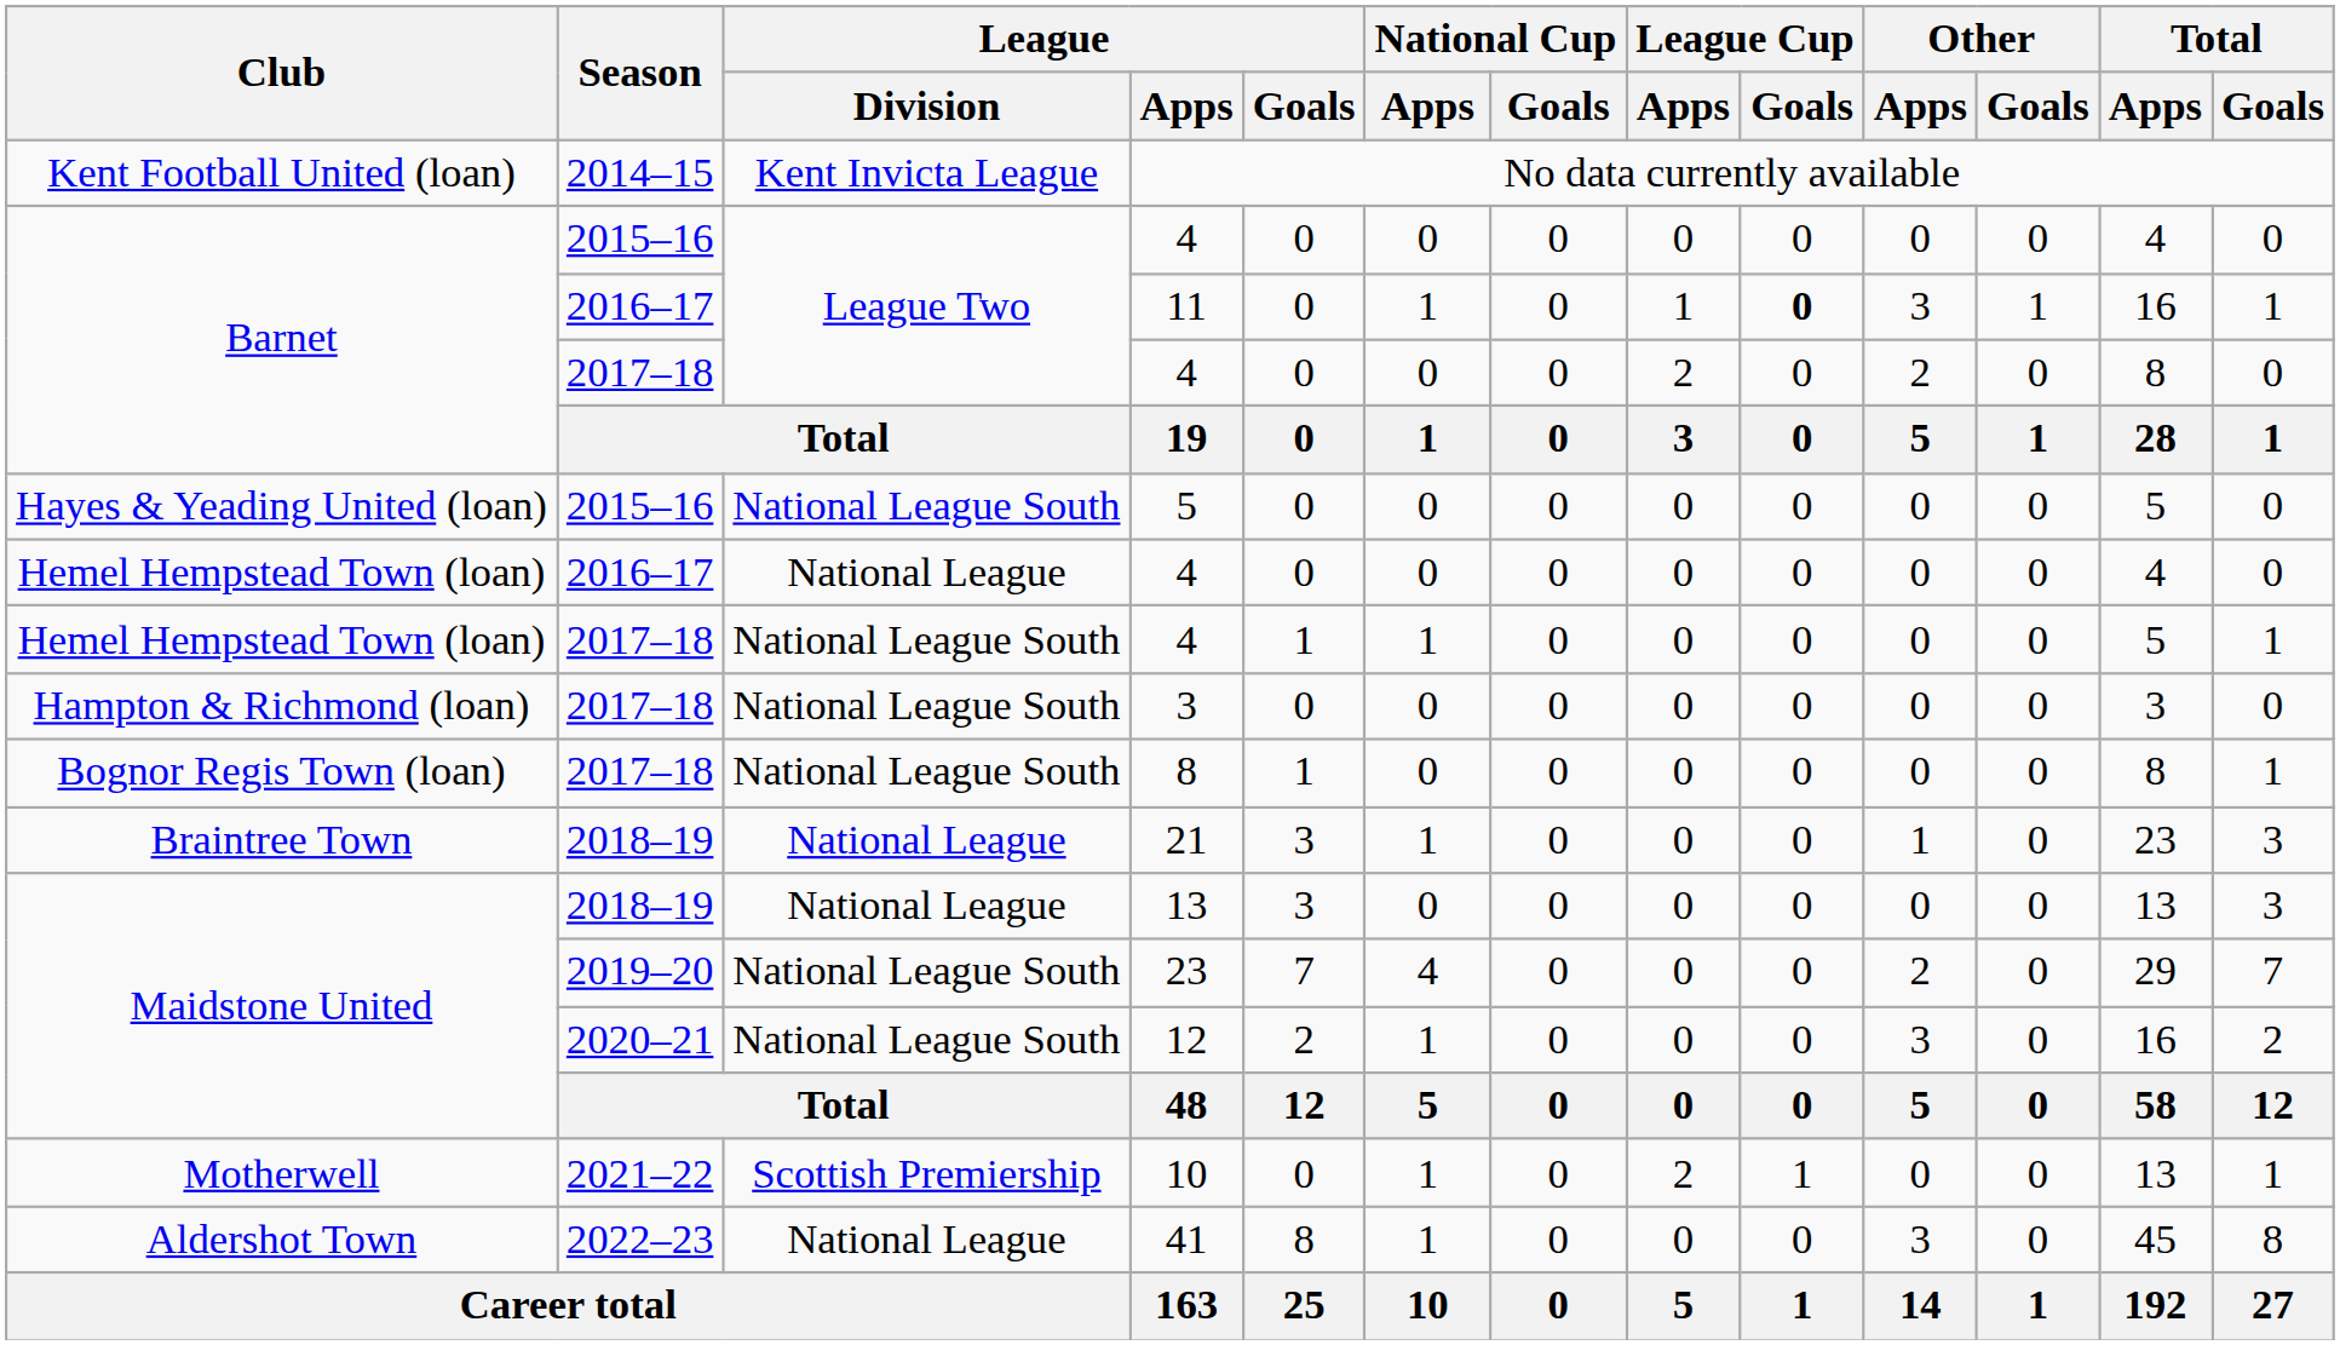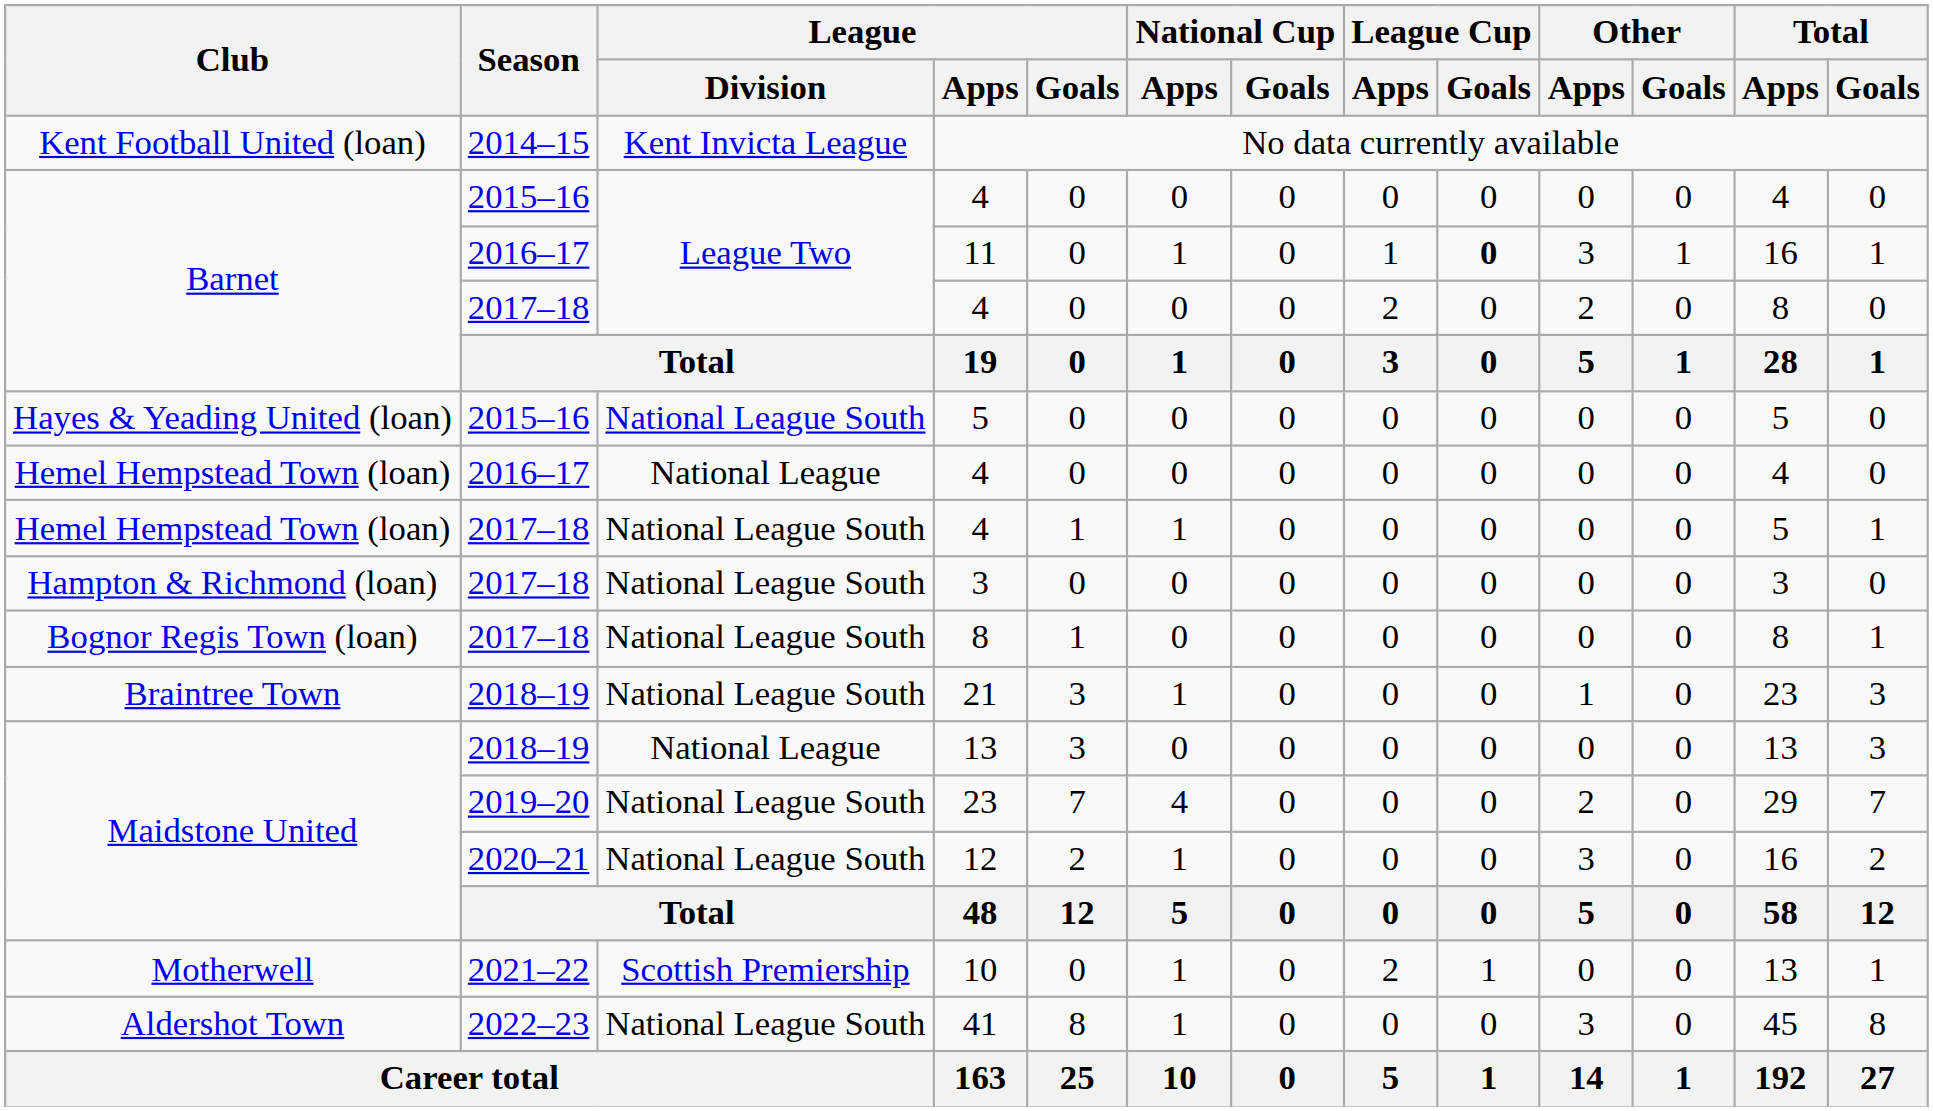 <table class="wikitable" style="text-align:center">
 <tr>
 <th rowspan=2>Club</th>
 <th rowspan=2>Season</th>
 <th colspan=3>League</th>
 <th colspan=2>National Cup</th>
 <th colspan=2>League Cup</th>
 <th colspan=2>Other</th>
 <th colspan=2>Total</th>
 </tr>
 <tr>
 <th>Division</th>
 <th>Apps</th>
 <th>Goals</th>
 <th>Apps</th>
 <th>Goals</th>
 <th>Apps</th>
 <th>Goals</th>
 <th>Apps</th>
 <th>Goals</th>
 <th>Apps</th>
 <th>Goals</th>
 </tr>
 <tr>
 <td><a href='#'>Kent Football United</a> (loan)</td>
 <td><a href='#'>2014–15</a></td>
 <td><a href='#'>Kent Invicta League</a></td>
 <td colspan="10">No data currently available</td>
 </tr>
 <tr>
 <td rowspan="4"><a href='#'>Barnet</a></td>
 <td><a href='#'>2015–16</a></td>
 <td rowspan="3"><a href='#'>League Two</a></td>
 <td>4</td>
 <td>0</td>
 <td>0</td>
 <td>0</td>
 <td>0</td>
 <td>0</td>
 <td>0</td>
 <td>0</td>
 <td>4</td>
 <td>0</td>
 </tr>
 <tr>
 <td><a href='#'>2016–17</a></td>
 <td>11</td>
 <td>0</td>
 <td>1</td>
 <td>0</td>
 <td>1</td>
 <td><strong>0</strong></td>
 <td>3</td>
 <td>1</td>
 <td>16</td>
 <td>1</td>
 </tr>
 <tr>
 <td><a href='#'>2017–18</a></td>
 <td>4</td>
 <td>0</td>
 <td>0</td>
 <td>0</td>
 <td>2</td>
 <td>0</td>
 <td>2</td>
 <td>0</td>
 <td>8</td>
 <td>0</td>
 </tr>
 <tr>
 <th colspan="2">Total</th>
 <th>19</th>
 <th>0</th>
 <th>1</th>
 <th>0</th>
 <th>3</th>
 <th>0</th>
 <th>5</th>
 <th>1</th>
 <th>28</th>
 <th>1</th>
 </tr>
 <tr>
 <td><a href='#'>Hayes & Yeading United</a> (loan)</td>
 <td><a href='#'>2015–16</a></td>
 <td><a href='#'>National League South</a></td>
 <td>5</td>
 <td>0</td>
 <td>0</td>
 <td>0</td>
 <td>0</td>
 <td>0</td>
 <td>0</td>
 <td>0</td>
 <td>5</td>
 <td>0</td>
 </tr>
 <tr>
 <td><a href='#'>Hemel Hempstead Town</a> (loan)</td>
 <td><a href='#'>2016–17</a></td>
 <td>National League</td>
 <td>4</td>
 <td>0</td>
 <td>0</td>
 <td>0</td>
 <td>0</td>
 <td>0</td>
 <td>0</td>
 <td>0</td>
 <td>4</td>
 <td>0</td>
 </tr>
 <tr>
 <td><a href='#'>Hemel Hempstead Town</a> (loan)</td>
 <td><a href='#'>2017–18</a></td>
 <td>National League South</td>
 <td>4</td>
 <td>1</td>
 <td>1</td>
 <td>0</td>
 <td>0</td>
 <td>0</td>
 <td>0</td>
 <td>0</td>
 <td>5</td>
 <td>1</td>
 </tr>
 <tr>
 <td><a href='#'>Hampton & Richmond</a> (loan)</td>
 <td><a href='#'>2017–18</a></td>
 <td>National League South</td>
 <td>3</td>
 <td>0</td>
 <td>0</td>
 <td>0</td>
 <td>0</td>
 <td>0</td>
 <td>0</td>
 <td>0</td>
 <td>3</td>
 <td>0</td>
 </tr>
 <tr>
 <td><a href='#'>Bognor Regis Town</a> (loan)</td>
 <td><a href='#'>2017–18</a></td>
 <td>National League South</td>
 <td>8</td>
 <td>1</td>
 <td>0</td>
 <td>0</td>
 <td>0</td>
 <td>0</td>
 <td>0</td>
 <td>0</td>
 <td>8</td>
 <td>1</td>
 </tr>
 <tr>
 <td><a href='#'>Braintree Town</a></td>
 <td><a href='#'>2018–19</a></td>
-<td><a href='#'>National League</a></td>
+<td>National League South</td>
 <td>21</td>
 <td>3</td>
 <td>1</td>
 <td>0</td>
 <td>0</td>
 <td>0</td>
 <td>1</td>
 <td>0</td>
 <td>23</td>
 <td>3</td>
 </tr>
 <tr>
 <td rowspan="4"><a href='#'>Maidstone United</a></td>
 <td><a href='#'>2018–19</a></td>
 <td>National League</td>
 <td>13</td>
 <td>3</td>
 <td>0</td>
 <td>0</td>
 <td>0</td>
 <td>0</td>
 <td>0</td>
 <td>0</td>
 <td>13</td>
 <td>3</td>
 </tr>
 <tr>
 <td><a href='#'>2019–20</a></td>
 <td>National League South</td>
 <td>23</td>
 <td>7</td>
 <td>4</td>
 <td>0</td>
 <td>0</td>
 <td>0</td>
 <td>2</td>
 <td>0</td>
 <td>29</td>
 <td>7</td>
 </tr>
 <tr>
 <td><a href='#'>2020–21</a></td>
 <td>National League South</td>
 <td>12</td>
 <td>2</td>
 <td>1</td>
 <td>0</td>
 <td>0</td>
 <td>0</td>
 <td>3</td>
 <td>0</td>
 <td>16</td>
 <td>2</td>
 </tr>
 <tr>
 <th colspan="2">Total</th>
 <th>48</th>
 <th>12</th>
 <th>5</th>
 <th>0</th>
 <th>0</th>
 <th>0</th>
 <th>5</th>
 <th>0</th>
 <th>58</th>
 <th>12</th>
 </tr>
 <tr>
 <td><a href='#'>Motherwell</a></td>
 <td><a href='#'>2021–22</a></td>
 <td><a href='#'>Scottish Premiership</a></td>
 <td>10</td>
 <td>0</td>
 <td>1</td>
 <td>0</td>
 <td>2</td>
 <td>1</td>
 <td>0</td>
 <td>0</td>
 <td>13</td>
 <td>1</td>
 </tr>
 <tr>
 <td><a href='#'>Aldershot Town</a></td>
 <td><a href='#'>2022–23</a></td>
-<td>National League</td>
+<td>National League South</td>
 <td>41</td>
 <td>8</td>
 <td>1</td>
 <td>0</td>
 <td>0</td>
 <td>0</td>
 <td>3</td>
 <td>0</td>
 <td>45</td>
 <td>8</td>
 </tr>
 <tr>
 <th colspan="3">Career total</th>
 <th>163</th>
 <th>25</th>
 <th>10</th>
 <th>0</th>
 <th>5</th>
 <th>1</th>
 <th>14</th>
 <th>1</th>
 <th>192</th>
 <th>27</th>
 </tr>
 </table>
